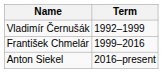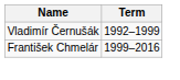 <table class="wikitable">
 <tr>
 <th>Name</th>
 <th>Term</th>
 </tr>
 <tr>
 <td>Vladimír Černušák</td>
 <td>1992–1999</td>
 </tr>
 <tr>
 <td>František Chmelár</td>
 <td>1999–2016</td>
 </tr>
-<tr>
-<td>Anton Siekel</td>
-<td>2016–present</td>
-</tr>
 </table>
